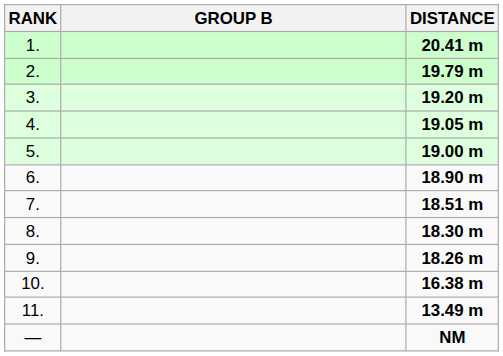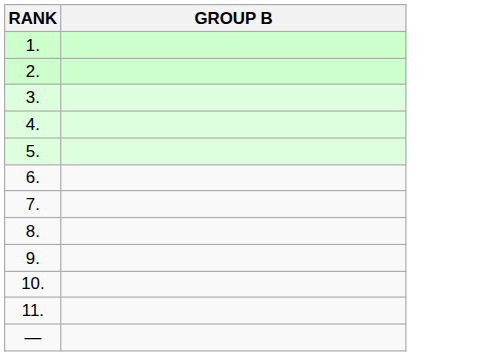 <table class="wikitable" style="border-collapse: collapse; font-size: 90%;">
 <tr>
 <th>RANK</th>
 <th style="width: 20em">GROUP B</th>
-<th style="width: 5em">DISTANCE</th>
 </tr>
 <tr style="background:#ccffcc;">
 <td align="center">1.</td>
 <td></td>
-<td align="center"><strong>20.41 m</strong></td>
 </tr>
 <tr style="background:#ccffcc;">
 <td align="center">2.</td>
 <td></td>
-<td align="center"><strong>19.79 m</strong></td>
 </tr>
 <tr style="background:#ddffdd;">
 <td align="center">3.</td>
 <td></td>
-<td align="center"><strong>19.20 m</strong></td>
 </tr>
 <tr style="background:#ddffdd;">
 <td align="center">4.</td>
 <td></td>
-<td align="center"><strong>19.05 m</strong></td>
 </tr>
 <tr style="background:#ddffdd;">
 <td align="center">5.</td>
 <td></td>
-<td align="center"><strong>19.00 m</strong></td>
 </tr>
 <tr>
 <td align="center">6.</td>
 <td></td>
-<td align="center"><strong>18.90 m</strong></td>
 </tr>
 <tr>
 <td align="center">7.</td>
 <td></td>
-<td align="center"><strong>18.51 m</strong></td>
 </tr>
 <tr>
 <td align="center">8.</td>
 <td></td>
-<td align="center"><strong>18.30 m</strong></td>
 </tr>
 <tr>
 <td align="center">9.</td>
 <td></td>
-<td align="center"><strong>18.26 m</strong></td>
 </tr>
 <tr>
 <td align="center">10.</td>
 <td></td>
-<td align="center"><strong>16.38 m</strong></td>
 </tr>
 <tr>
 <td align="center">11.</td>
 <td></td>
-<td align="center"><strong>13.49 m</strong></td>
 </tr>
 <tr>
 <td align="center">—</td>
 <td></td>
-<td align="center"><strong>NM</strong></td>
 </tr>
 </table>
